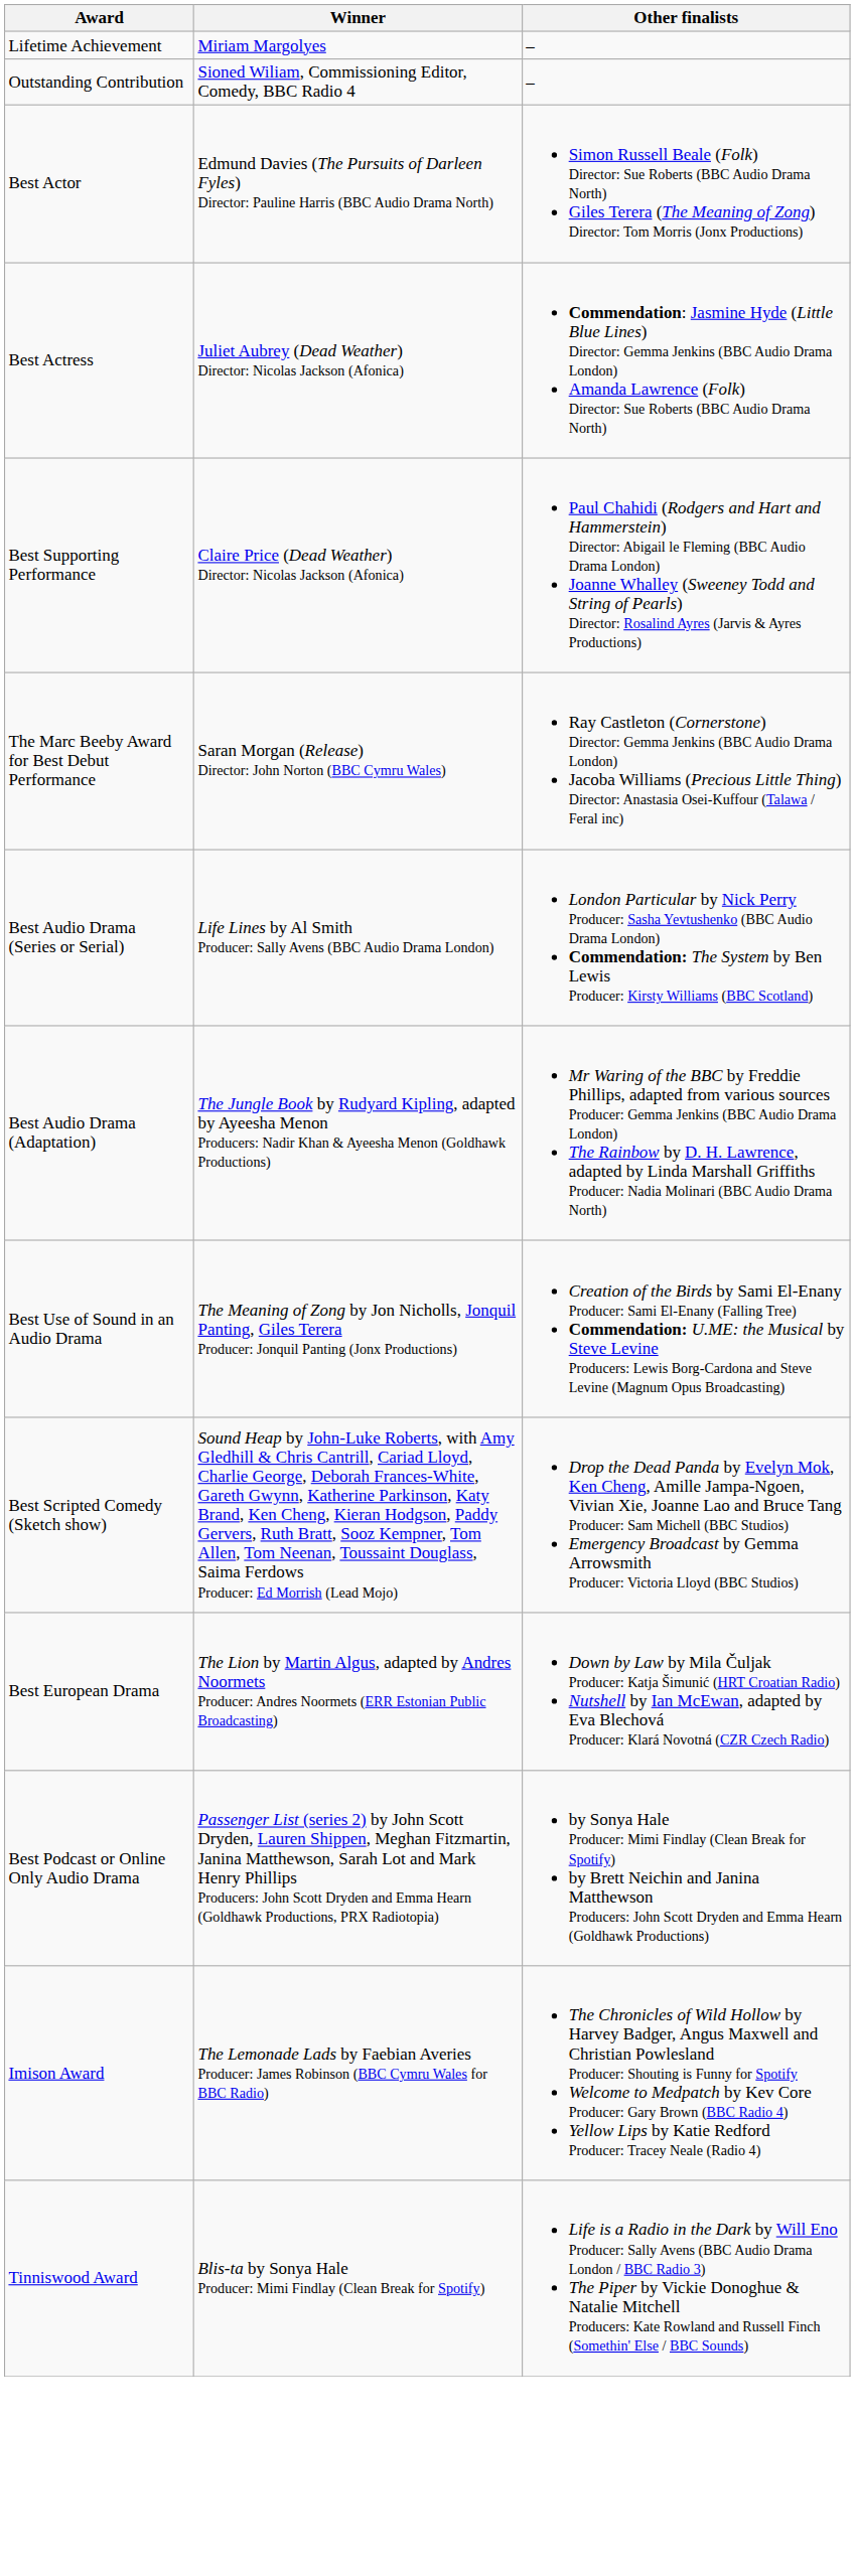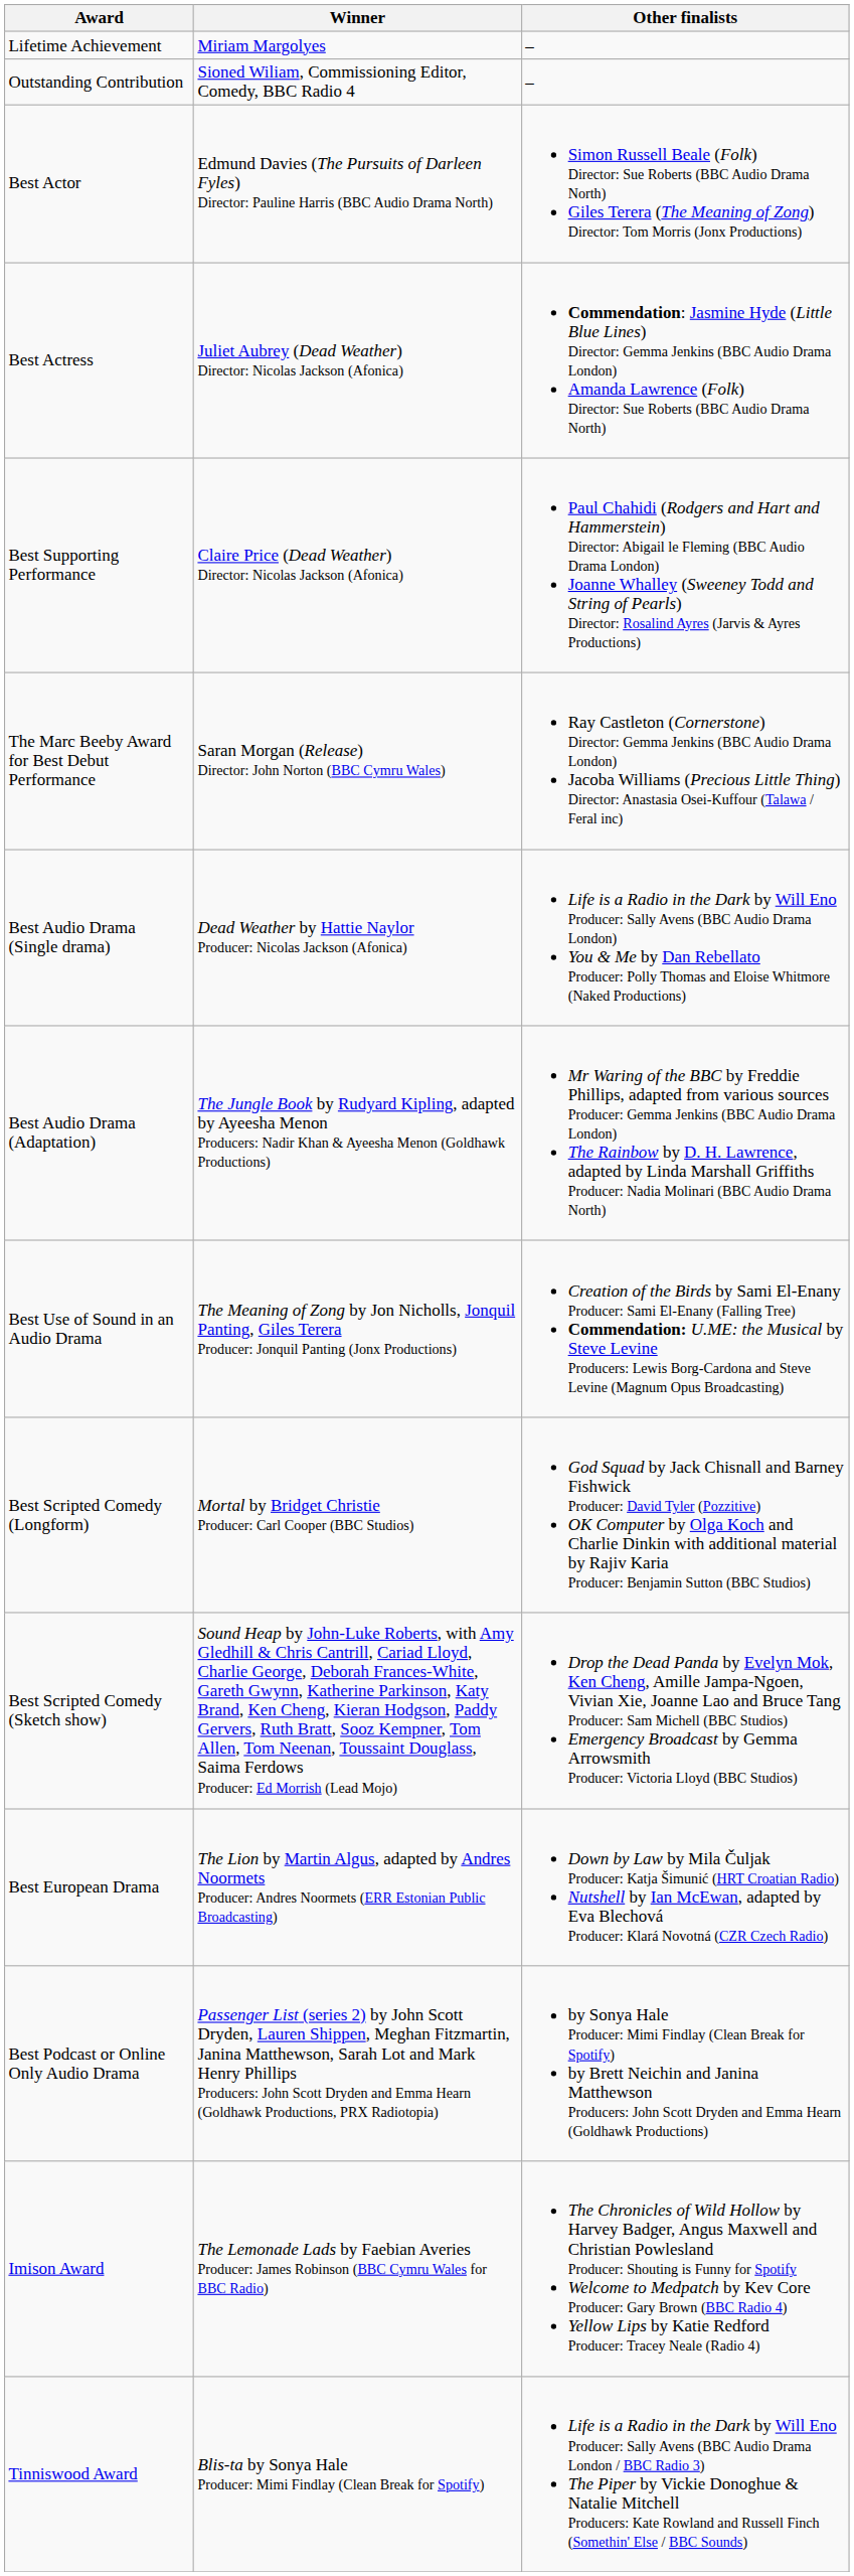 <table class="wikitable">
 <tr>
 <th style="width:170px">Award</th>
 <th style="width:300px">Winner</th>
 <th style="width:300px">Other finalists</th>
 </tr>
 <tr>
 <td>Lifetime Achievement</td>
 <td><a href='#'>Miriam Margolyes</a></td>
 <td>–</td>
 </tr>
 <tr>
 <td>Outstanding Contribution</td>
 <td><a href='#'>Sioned Wiliam</a>, Commissioning Editor, Comedy, BBC Radio 4</td>
 <td>–</td>
 </tr>
 <tr>
 <td>Best Actor</td>
 <td>Edmund Davies (<em>The Pursuits of Darleen Fyles</em>)<br><small>Director: Pauline Harris (BBC Audio Drama North)</small></td>
 <td><br><ul><li><a href='#'>Simon Russell Beale</a> (<em>Folk</em>)<br><small>Director: Sue Roberts (BBC Audio Drama North)</small></li><li><a href='#'>Giles Terera</a> (<em><a href='#'>The Meaning of Zong</a></em>)<br><small>Director: Tom Morris (Jonx Productions)</small></li></ul></td>
 </tr>
 <tr>
 <td>Best Actress</td>
 <td><a href='#'>Juliet Aubrey</a> (<em>Dead Weather</em>)<br><small>Director: Nicolas Jackson (Afonica)</small></td>
 <td><br><ul><li><strong>Commendation</strong>: <a href='#'>Jasmine Hyde</a> (<em>Little Blue Lines</em>)<br><small>Director: Gemma Jenkins (BBC Audio Drama London)</small></li><li><a href='#'>Amanda Lawrence</a> (<em>Folk</em>)<br><small>Director: Sue Roberts (BBC Audio Drama North)</small></li></ul></td>
 </tr>
 <tr>
 <td>Best Supporting Performance</td>
 <td><a href='#'>Claire Price</a> (<em>Dead Weather</em>)<br><small>Director: Nicolas Jackson (Afonica)</small></td>
 <td><br><ul><li><a href='#'>Paul Chahidi</a> (<em>Rodgers and Hart and Hammerstein</em>)<br><small>Director: Abigail le Fleming (BBC Audio Drama London)</small></li><li><a href='#'>Joanne Whalley</a> (<em>Sweeney Todd and String of Pearls</em>)<br><small>Director: <a href='#'>Rosalind Ayres</a> (Jarvis & Ayres Productions)</small></li></ul></td>
 </tr>
 <tr>
 <td>The Marc Beeby Award for Best Debut Performance</td>
 <td>Saran Morgan (<em>Release</em>)<br><small>Director: John Norton (<a href='#'>BBC Cymru Wales</a>)</small></td>
 <td><br><ul><li>Ray Castleton (<em>Cornerstone</em>)<br><small>Director: Gemma Jenkins (BBC Audio Drama London)</small></li><li>Jacoba Williams (<em>Precious Little Thing</em>)<br><small>Director: Anastasia Osei-Kuffour (<a href='#'>Talawa</a> / Feral inc)</small></li></ul></td>
 </tr>
 <tr>
-<td>Best Audio Drama<br>(Series or Serial)</td>
-<td><em>Life Lines</em> by Al Smith<br><small>Producer: Sally Avens (BBC Audio Drama London)</small></td>
-<td><br><ul><li><em>London Particular</em> by <a href='#'>Nick Perry</a><br><small>Producer: <a href='#'>Sasha Yevtushenko</a> (BBC Audio Drama London)</small></li><li><strong>Commendation:</strong> <em>The System</em> by Ben Lewis<br><small>Producer: <a href='#'>Kirsty Williams</a> (<a href='#'>BBC Scotland</a>)</small></li></ul></td>
+<td>Best Audio Drama<br>(Single drama)</td>
+<td><em>Dead Weather</em> by <a href='#'>Hattie Naylor</a><br><small>Producer: Nicolas Jackson (Afonica)</small></td>
+<td><br><ul><li><em>Life is a Radio in the Dark</em> by <a href='#'>Will Eno</a><br><small>Producer: Sally Avens (BBC Audio Drama London)</small></li><li><em>You & Me</em> by <a href='#'>Dan Rebellato</a><br><small>Producer: Polly Thomas and Eloise Whitmore (Naked Productions)</small></li></ul></td>
 </tr>
 <tr>
 <td>Best Audio Drama<br>(Adaptation)</td>
 <td><em><a href='#'>The Jungle Book</a></em> by <a href='#'>Rudyard Kipling</a>, adapted by Ayeesha Menon<br><small>Producers: Nadir Khan & Ayeesha Menon (Goldhawk Productions)</small></td>
 <td><br><ul><li><em>Mr Waring of the BBC</em> by Freddie Phillips, adapted from various sources<br><small>Producer: Gemma Jenkins (BBC Audio Drama London)</small></li><li><em><a href='#'>The Rainbow</a></em> by <a href='#'>D. H. Lawrence</a>, adapted by Linda Marshall Griffiths<br><small>Producer: Nadia Molinari (BBC Audio Drama North)</small></li></ul></td>
 </tr>
 <tr>
 <td>Best Use of Sound in an Audio Drama</td>
 <td><em>The Meaning of Zong</em> by Jon Nicholls, <a href='#'>Jonquil Panting</a>, <a href='#'>Giles Terera</a><br><small>Producer: Jonquil Panting (Jonx Productions)</small></td>
 <td><br><ul><li><em>Creation of the Birds</em> by Sami El-Enany<br><small>Producer: Sami El-Enany (Falling Tree)</small></li><li><strong>Commendation:</strong> <em>U.ME: the Musical</em> by <a href='#'>Steve Levine</a><br><small>Producers: Lewis Borg-Cardona and Steve Levine (Magnum Opus Broadcasting)</small></li></ul></td>
+</tr>
+<tr>
+<td>Best Scripted Comedy<br>(Longform)</td>
+<td><em>Mortal</em> by <a href='#'>Bridget Christie</a><br><small>Producer: Carl Cooper (BBC Studios)</small></td>
+<td><br><ul><li><em>God Squad</em> by Jack Chisnall and Barney Fishwick<br><small>Producer: <a href='#'>David Tyler</a> (<a href='#'>Pozzitive</a>)</small></li><li><em>OK Computer</em> by <a href='#'>Olga Koch</a> and Charlie Dinkin with additional material by Rajiv Karia<br><small>Producer: Benjamin Sutton (BBC Studios)</small></li></ul></td>
 </tr>
 <tr>
 <td>Best Scripted Comedy<br>(Sketch show)</td>
 <td><em>Sound Heap</em> by <a href='#'>John-Luke Roberts</a>, with <a href='#'>Amy Gledhill & Chris Cantrill</a>, <a href='#'>Cariad Lloyd</a>, <a href='#'>Charlie George</a>, <a href='#'>Deborah Frances-White</a>, <a href='#'>Gareth Gwynn</a>, <a href='#'>Katherine Parkinson</a>, <a href='#'>Katy Brand</a>, <a href='#'>Ken Cheng</a>, <a href='#'>Kieran Hodgson</a>, <a href='#'>Paddy Gervers</a>, <a href='#'>Ruth Bratt</a>, <a href='#'>Sooz Kempner</a>, <a href='#'>Tom Allen</a>, <a href='#'>Tom Neenan</a>, <a href='#'>Toussaint Douglass</a>, Saima Ferdows <br><small>Producer: <a href='#'>Ed Morrish</a> (Lead Mojo)</small></td>
 <td><br><ul><li><em>Drop the Dead Panda</em> by <a href='#'>Evelyn Mok</a>, <a href='#'>Ken Cheng</a>, Amille Jampa-Ngoen, Vivian Xie, Joanne Lao and Bruce Tang<br><small>Producer: Sam Michell (BBC Studios)</small></li><li><em>Emergency Broadcast</em> by Gemma Arrowsmith<br><small>Producer: Victoria Lloyd (BBC Studios)</small></li></ul></td>
 </tr>
 <tr>
 <td>Best European Drama</td>
 <td><em>The Lion</em> by <a href='#'>Martin Algus</a>, adapted by <a href='#'>Andres Noormets</a><br><small>Producer: Andres Noormets (<a href='#'>ERR Estonian Public Broadcasting</a>)</small></td>
 <td><br><ul><li><em>Down by Law</em> by Mila Čuljak<br><small>Producer: Katja Šimunić (<a href='#'>HRT Croatian Radio</a>)</small></li><li><em><a href='#'>Nutshell</a></em> by <a href='#'>Ian McEwan</a>, adapted by Eva Blechová<br><small>Producer: Klará Novotná (<a href='#'>CZR Czech Radio</a>)</small></li></ul></td>
 </tr>
 <tr>
 <td>Best Podcast or Online Only Audio Drama</td>
 <td><a href='#'><em>Passenger List</em> (series 2)</a> by John Scott Dryden, <a href='#'>Lauren Shippen</a>, Meghan Fitzmartin, Janina Matthewson, Sarah Lot and Mark Henry Phillips<br><small>Producers: John Scott Dryden and Emma Hearn (Goldhawk Productions, PRX Radiotopia)</small></td>
 <td><br><ul><li><em></em> by Sonya Hale<br><small>Producer: Mimi Findlay (Clean Break for <a href='#'>Spotify</a>)</small></li><li><em></em> by Brett Neichin and Janina Matthewson<br><small>Producers: John Scott Dryden and Emma Hearn (Goldhawk Productions)</small></li></ul></td>
 </tr>
 <tr>
 <td><a href='#'>Imison Award</a></td>
 <td><em>The Lemonade Lads</em> by Faebian Averies<br><small>Producer: James Robinson (<a href='#'>BBC Cymru Wales</a> for <a href='#'>BBC Radio</a>)</small></td>
 <td><br><ul><li><em>The Chronicles of Wild Hollow</em> by Harvey Badger, Angus Maxwell and Christian Powlesland<br><small>Producer: Shouting is Funny for <a href='#'>Spotify</a></small></li><li><em>Welcome to Medpatch</em> by Kev Core<br><small>Producer: Gary Brown (<a href='#'>BBC Radio 4</a>)</small></li><li><em>Yellow Lips</em> by Katie Redford<br><small>Producer: Tracey Neale (Radio 4)</small></li></ul></td>
 </tr>
 <tr>
 <td><a href='#'>Tinniswood Award</a></td>
 <td><em>Blis-ta</em> by Sonya Hale<br><small>Producer: Mimi Findlay (Clean Break for <a href='#'>Spotify</a>)</small></td>
 <td><br><ul><li><em>Life is a Radio in the Dark</em> by <a href='#'>Will Eno</a><br><small>Producer: Sally Avens (BBC Audio Drama London / <a href='#'>BBC Radio 3</a>)</small></li><li><em>The Piper</em> by Vickie Donoghue & Natalie Mitchell<br><small>Producers: Kate Rowland and Russell Finch (<a href='#'>Somethin' Else</a> / <a href='#'>BBC Sounds</a>)</small></li></ul></td>
 </tr>
 </table>
